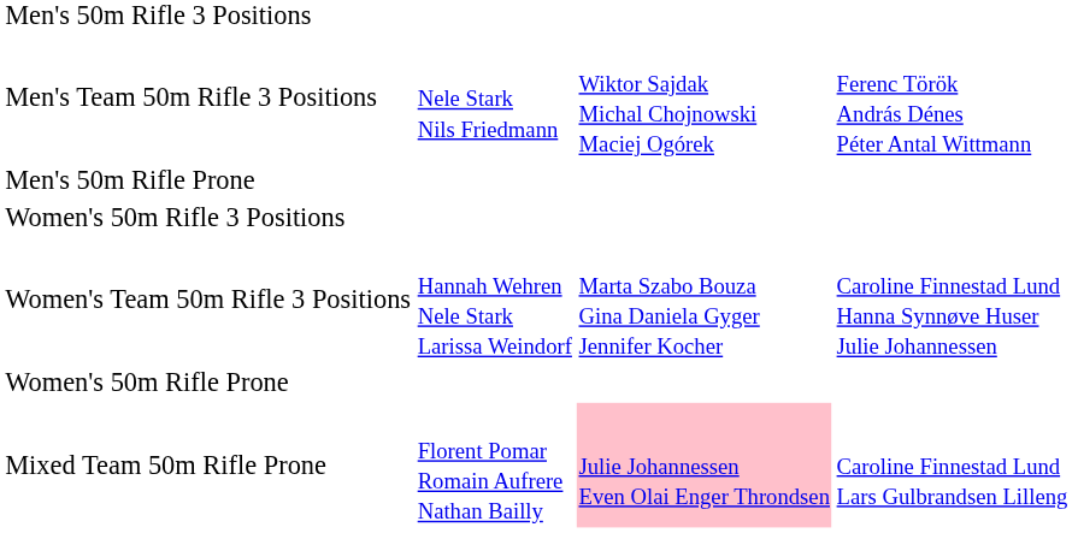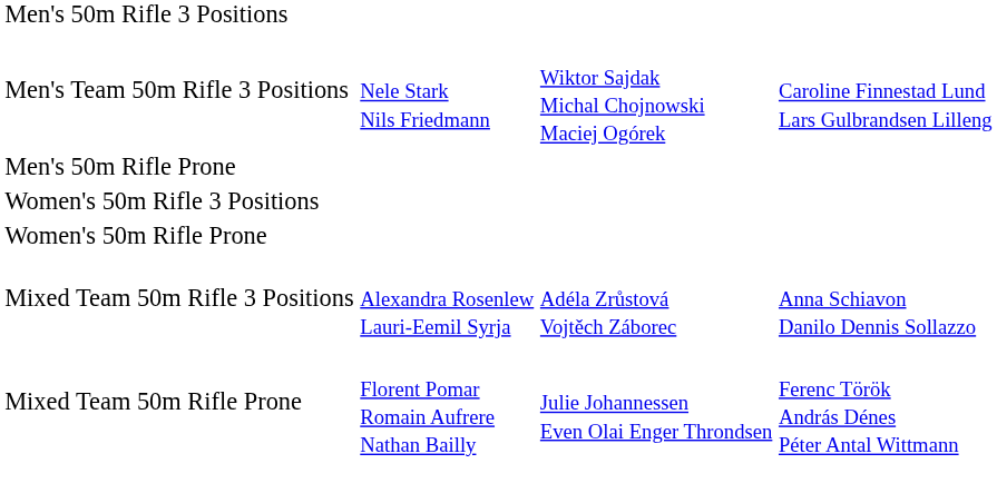 <table>
 <tr>
 <td>Men's 50m Rifle 3 Positions</td>
 <td></td>
 <td></td>
 <td></td>
 </tr>
 <tr>
 <td>Men's Team 50m Rifle 3 Positions</td>
 <td><br><small><a href='#'>Nele Stark</a><br><a href='#'>Nils Friedmann</a></small></td>
 <td><br><small><a href='#'>Wiktor Sajdak</a><br><a href='#'>Michal Chojnowski</a><br><a href='#'>Maciej Ogórek</a></small></td>
-<td><br><small><a href='#'>Ferenc Török</a><br><a href='#'>András Dénes</a><br><a href='#'>Péter Antal Wittmann</a></small></td>
+<td><br><small><a href='#'>Caroline Finnestad Lund</a><br><a href='#'>Lars Gulbrandsen Lilleng</a></small></td>
 </tr>
 <tr>
 <td>Men's 50m Rifle Prone</td>
 <td></td>
 <td></td>
 <td></td>
 </tr>
 <tr>
 <td>Women's 50m Rifle 3 Positions</td>
 <td></td>
 <td></td>
 <td></td>
 </tr>
 <tr>
-<td>Women's Team 50m Rifle 3 Positions</td>
-<td><br><small><a href='#'>Hannah Wehren</a><br><a href='#'>Nele Stark</a><br><a href='#'>Larissa Weindorf</a></small></td>
-<td><br><small><a href='#'>Marta Szabo Bouza</a><br><a href='#'>Gina Daniela Gyger</a><br><a href='#'>Jennifer Kocher</a></small></td>
-<td><br><small><a href='#'>Caroline Finnestad Lund</a><br><a href='#'>Hanna Synnøve Huser</a><br><a href='#'>Julie Johannessen</a></small></td>
-</tr>
-<tr>
 <td>Women's 50m Rifle Prone</td>
 <td></td>
 <td></td>
 <td></td>
 </tr>
 <tr>
+<td>Mixed Team 50m Rifle 3 Positions</td>
+<td><br><small><a href='#'>Alexandra Rosenlew</a><br><a href='#'>Lauri-Eemil Syrja</a></small></td>
+<td><br><small><a href='#'>Adéla Zrůstová</a><br><a href='#'>Vojtěch Záborec</a></small></td>
+<td><br><small><a href='#'>Anna Schiavon</a><br><a href='#'>Danilo Dennis Sollazzo</a></small></td>
+</tr>
+<tr>
 <td>Mixed Team 50m Rifle Prone</td>
 <td><br><small><a href='#'>Florent Pomar</a><br><a href='#'>Romain Aufrere</a><br><a href='#'>Nathan Bailly</a></small></td>
-<td style="background: pink;"><br><small><a href='#'>Julie Johannessen</a><br><a href='#'>Even Olai Enger Throndsen</a></small></td>
-<td><br><small><a href='#'>Caroline Finnestad Lund</a><br><a href='#'>Lars Gulbrandsen Lilleng</a></small></td>
+<td><br><small><a href='#'>Julie Johannessen</a><br><a href='#'>Even Olai Enger Throndsen</a></small></td>
+<td><br><small><a href='#'>Ferenc Török</a><br><a href='#'>András Dénes</a><br><a href='#'>Péter Antal Wittmann</a></small></td>
 </tr>
 </table>
